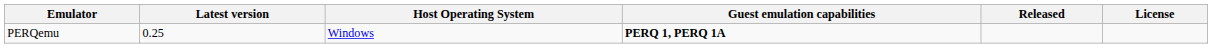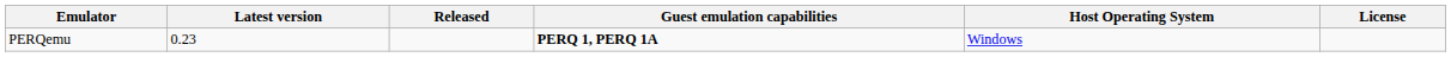 <table class="wikitable sortable" style="width:100%">
 <tr>
 <th>Emulator</th>
 <th>Latest version</th>
+<th>Released</th>
+<th>Guest emulation capabilities</th>
 <th>Host Operating System</th>
-<th>Guest emulation capabilities</th>
-<th>Released</th>
 <th>License</th>
 </tr>
 <tr>
 <td>PERQemu</td>
-<td>0.25</td>
+<td>0.23</td>
+<td></td>
+<td><strong>PERQ 1, PERQ 1A</strong></td>
 <td><a href='#'>Windows</a></td>
-<td><strong>PERQ 1, PERQ 1A</strong></td>
-<td></td>
 <td></td>
 </tr>
 </table>
